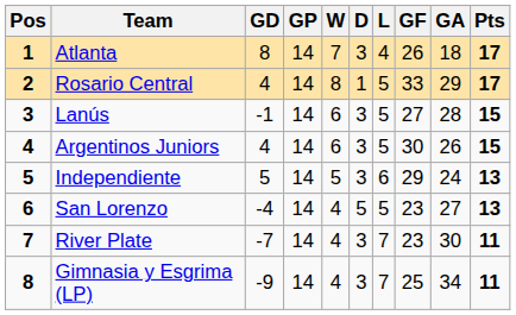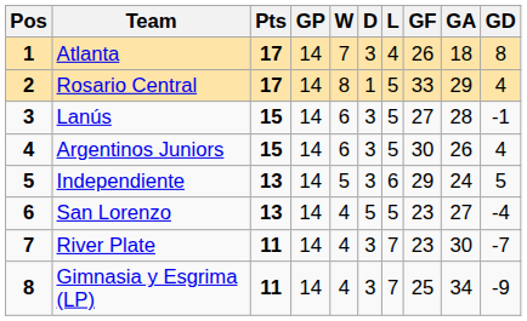 <table class="wikitable sortable" style="text-align: center;">
 <tr style="background:#FEE5A7;">
 <th>Pos</th>
 <th width="150">Team</th>
-<th>GD</th>
+<th>Pts</th>
 <th>GP</th>
 <th>W</th>
 <th>D</th>
 <th>L</th>
 <th>GF</th>
 <th>GA</th>
-<th>Pts</th>
+<th>GD</th>
 </tr>
 <tr style="background: #FEE5A7;">
 <td><strong>1</strong></td>
 <td align="left"><a href='#'>Atlanta</a></td>
-<td>8</td>
+<td><strong>17</strong></td>
 <td>14</td>
 <td>7</td>
 <td>3</td>
 <td>4</td>
 <td>26</td>
 <td>18</td>
-<td><strong>17</strong></td>
+<td>8</td>
 </tr>
 <tr style="background: #FEE5A7;">
 <td><strong>2</strong></td>
 <td align="left"><a href='#'>Rosario Central</a></td>
-<td>4</td>
+<td><strong>17</strong></td>
 <td>14</td>
 <td>8</td>
 <td>1</td>
 <td>5</td>
 <td>33</td>
 <td>29</td>
-<td><strong>17</strong></td>
+<td>4</td>
 </tr>
 <tr>
 <td><strong>3</strong></td>
 <td align="left"><a href='#'>Lanús</a></td>
-<td>-1</td>
+<td><strong>15</strong></td>
 <td>14</td>
 <td>6</td>
 <td>3</td>
 <td>5</td>
 <td>27</td>
 <td>28</td>
-<td><strong>15</strong></td>
+<td>-1</td>
 </tr>
 <tr>
 <td><strong>4</strong></td>
 <td align="left"><a href='#'>Argentinos Juniors</a></td>
-<td>4</td>
+<td><strong>15</strong></td>
 <td>14</td>
 <td>6</td>
 <td>3</td>
 <td>5</td>
 <td>30</td>
 <td>26</td>
-<td><strong>15</strong></td>
+<td>4</td>
 </tr>
 <tr>
 <td><strong>5</strong></td>
 <td align="left"><a href='#'>Independiente</a></td>
-<td>5</td>
+<td><strong>13</strong></td>
 <td>14</td>
 <td>5</td>
 <td>3</td>
 <td>6</td>
 <td>29</td>
 <td>24</td>
-<td><strong>13</strong></td>
+<td>5</td>
 </tr>
 <tr>
 <td><strong>6</strong></td>
 <td align="left"><a href='#'>San Lorenzo</a></td>
-<td>-4</td>
+<td><strong>13</strong></td>
 <td>14</td>
 <td>4</td>
 <td>5</td>
 <td>5</td>
 <td>23</td>
 <td>27</td>
-<td><strong>13</strong></td>
+<td>-4</td>
 </tr>
 <tr>
 <td><strong>7</strong></td>
 <td align="left"><a href='#'>River Plate</a></td>
-<td>-7</td>
+<td><strong>11</strong></td>
 <td>14</td>
 <td>4</td>
 <td>3</td>
 <td>7</td>
 <td>23</td>
 <td>30</td>
-<td><strong>11</strong></td>
+<td>-7</td>
 </tr>
 <tr>
 <td><strong>8</strong></td>
 <td align="left"><a href='#'>Gimnasia y Esgrima (LP)</a></td>
-<td>-9</td>
+<td><strong>11</strong></td>
 <td>14</td>
 <td>4</td>
 <td>3</td>
 <td>7</td>
 <td>25</td>
 <td>34</td>
-<td><strong>11</strong></td>
+<td>-9</td>
 </tr>
 </table>
